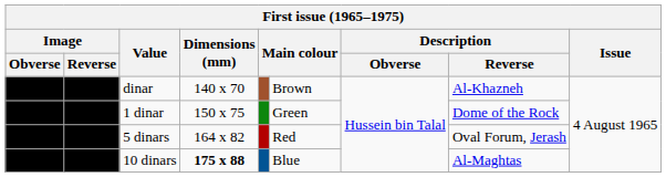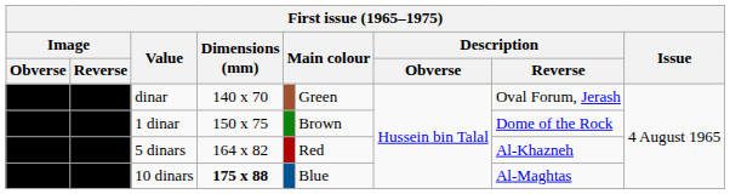 <table class="wikitable" style="margin:auto; font-size:90%; border-width:1px;">
 <tr>
 <th colspan=10>First issue (1965–1975)</th>
 </tr>
 <tr>
 <th colspan=2>Image</th>
 <th rowspan=2>Value</th>
 <th rowspan=2>Dimensions<br>(mm)</th>
 <th rowspan=2 colspan=2>Main colour</th>
 <th colspan=2>Description</th>
 <th rowspan=2>Issue</th>
 </tr>
 <tr>
 <th>Obverse</th>
 <th>Reverse</th>
 <th>Obverse</th>
 <th>Reverse</th>
 </tr>
 <tr>
 <td style="background:#000; text-align:center;"></td>
 <td style="background:#000; text-align:center;"></td>
 <td> dinar</td>
 <td align=center>140 x 70</td>
 <td style="background:#A0522D;"></td>
-<td>Brown</td>
+<td>Green</td>
 <td rowspan="4"><a href='#'>Hussein bin Talal</a></td>
-<td><a href='#'>Al-Khazneh</a></td>
+<td>Oval Forum, <a href='#'>Jerash</a></td>
 <td rowspan=4>4 August 1965</td>
 </tr>
 <tr>
 <td style="background:#000; text-align:center;"></td>
 <td style="background:#000; text-align:center;"></td>
 <td>1 dinar</td>
 <td align=center>150 x 75</td>
 <td style="background:#0D860D;"></td>
-<td>Green</td>
+<td>Brown</td>
 <td><a href='#'>Dome of the Rock</a></td>
 </tr>
 <tr>
 <td style="background:#000; text-align:center;"></td>
 <td style="background:#000; text-align:center;"></td>
 <td>5 dinars</td>
 <td align=center>164 x 82</td>
 <td style="background:#B30000;"></td>
 <td>Red</td>
-<td>Oval Forum, <a href='#'>Jerash</a></td>
+<td><a href='#'>Al-Khazneh</a></td>
 </tr>
 <tr>
 <td style="background:#000; text-align:center;"></td>
 <td style="background:#000; text-align:center;"></td>
 <td>10 dinars</td>
 <td align=center><strong>175 x 88</strong></td>
 <td style="background:#015494;"></td>
 <td>Blue</td>
 <td><a href='#'>Al-Maghtas</a></td>
 </tr>
 </table>
